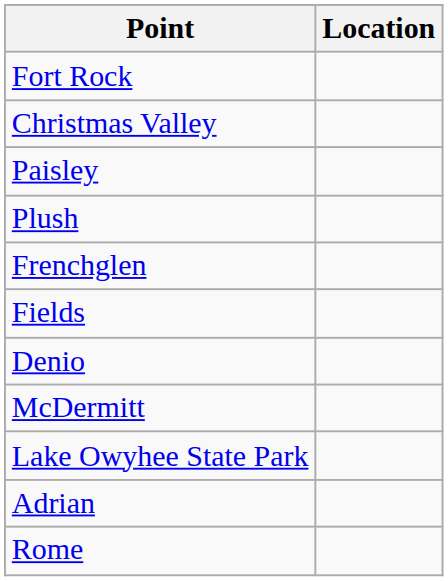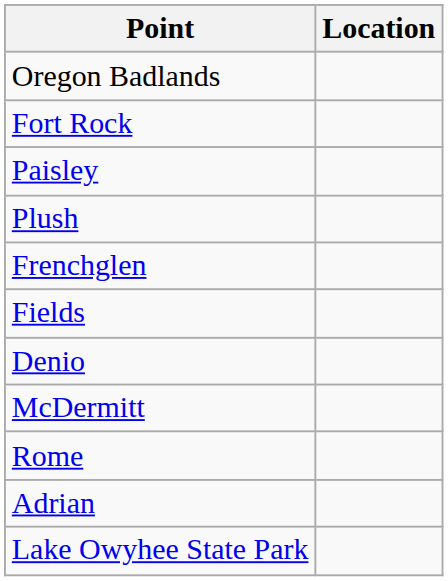 <table class="wikitable sortable">
 <tr>
 <th>Point</th>
 <th>Location</th>
 </tr>
 <tr>
-<td><a href='#'>Fort Rock</a></td>
+<td>Oregon Badlands</td>
 <td></td>
 </tr>
 <tr>
-<td><a href='#'>Christmas Valley</a></td>
+<td><a href='#'>Fort Rock</a></td>
 <td></td>
 </tr>
 <tr>
 <td><a href='#'>Paisley</a></td>
 <td></td>
 </tr>
 <tr>
 <td><a href='#'>Plush</a></td>
 <td></td>
 </tr>
 <tr>
 <td><a href='#'>Frenchglen</a></td>
 <td></td>
 </tr>
 <tr>
 <td><a href='#'>Fields</a></td>
 <td></td>
 </tr>
 <tr>
 <td><a href='#'>Denio</a></td>
 <td></td>
 </tr>
 <tr>
 <td><a href='#'>McDermitt</a></td>
 <td></td>
 </tr>
 <tr>
-<td><a href='#'>Lake Owyhee State Park</a></td>
+<td><a href='#'>Rome</a></td>
 <td></td>
 </tr>
 <tr>
 <td><a href='#'>Adrian</a></td>
 <td></td>
 </tr>
 <tr>
-<td><a href='#'>Rome</a></td>
+<td><a href='#'>Lake Owyhee State Park</a></td>
 <td></td>
 </tr>
 </table>
